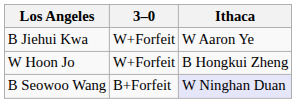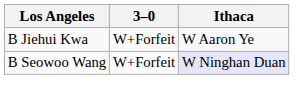 <table class="wikitable">
 <tr>
 <th>Los Angeles</th>
 <th>3–0</th>
 <th>Ithaca</th>
 </tr>
 <tr>
 <td>B Jiehui Kwa</td>
 <td>W+Forfeit</td>
 <td>W Aaron Ye</td>
 </tr>
 <tr>
-<td>W Hoon Jo</td>
+<td>B Seowoo Wang</td>
 <td>W+Forfeit</td>
-<td>B Hongkui Zheng</td>
-</tr>
-<tr>
-<td>B Seowoo Wang</td>
-<td>B+Forfeit</td>
 <td style="background: lavender;">W Ninghan Duan</td>
 </tr>
 </table>
